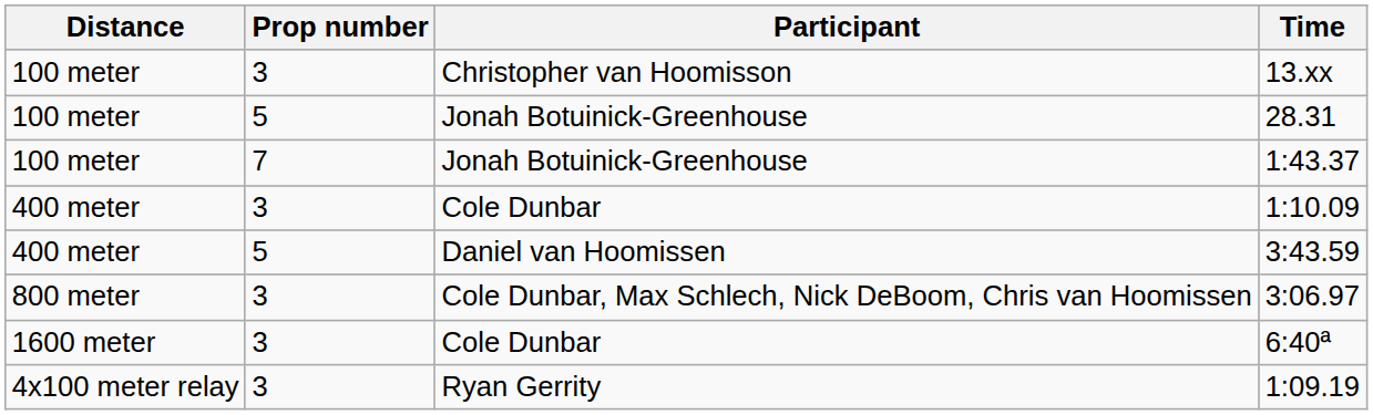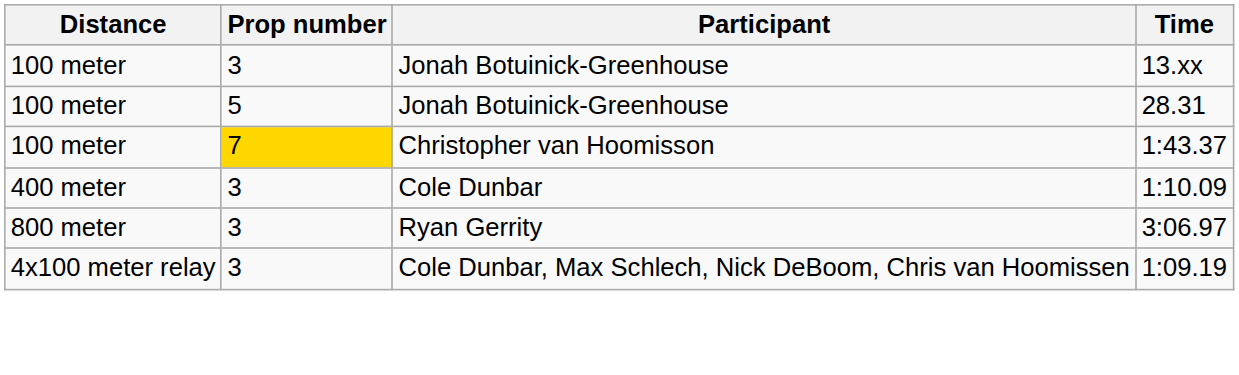 <table class="wikitable">
 <tr>
 <th>Distance</th>
 <th>Prop number</th>
 <th>Participant</th>
 <th>Time</th>
 </tr>
 <tr>
 <td>100 meter</td>
 <td>3</td>
-<td>Christopher van Hoomisson</td>
+<td>Jonah Botuinick-Greenhouse</td>
 <td>13.xx</td>
 </tr>
 <tr>
 <td>100 meter</td>
 <td>5</td>
 <td>Jonah Botuinick-Greenhouse</td>
 <td>28.31</td>
 </tr>
 <tr>
 <td>100 meter</td>
-<td>7</td>
-<td>Jonah Botuinick-Greenhouse</td>
+<td style="background: gold;">7</td>
+<td>Christopher van Hoomisson</td>
 <td>1:43.37</td>
 </tr>
 <tr>
 <td>400 meter</td>
 <td>3</td>
 <td>Cole Dunbar</td>
 <td>1:10.09</td>
 </tr>
 <tr>
-<td>400 meter</td>
-<td>5</td>
-<td>Daniel van Hoomissen</td>
-<td>3:43.59</td>
-</tr>
-<tr>
 <td>800 meter</td>
 <td>3</td>
-<td>Cole Dunbar, Max Schlech, Nick DeBoom, Chris van Hoomissen</td>
+<td>Ryan Gerrity</td>
 <td>3:06.97</td>
-</tr>
-<tr>
-<td>1600 meter</td>
-<td>3</td>
-<td>Cole Dunbar</td>
-<td>6:40ª</td>
 </tr>
 <tr>
 <td>4x100 meter relay</td>
 <td>3</td>
-<td>Ryan Gerrity</td>
+<td>Cole Dunbar, Max Schlech, Nick DeBoom, Chris van Hoomissen</td>
 <td>1:09.19</td>
 </tr>
 </table>
